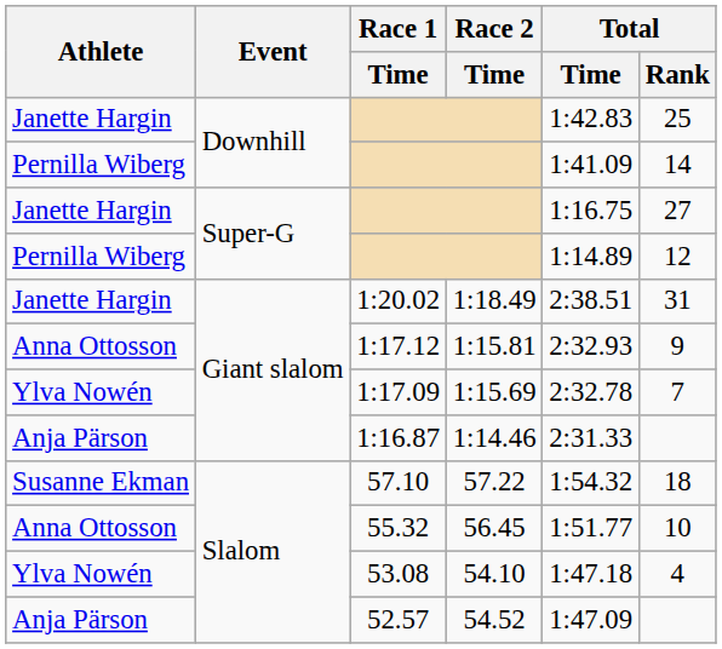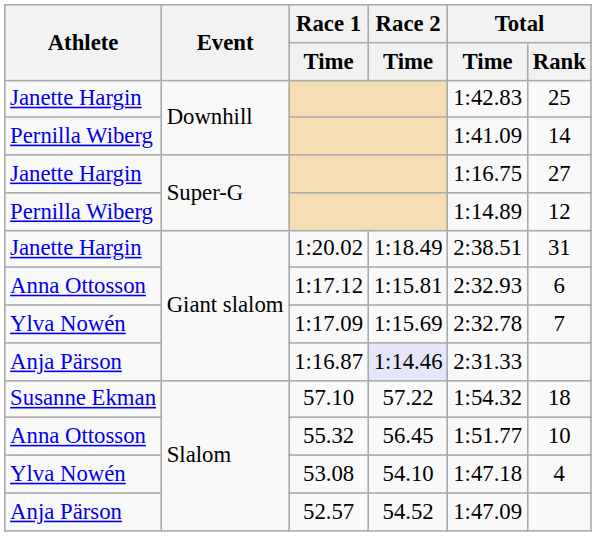 <table class="wikitable" style="font-size:90%">
 <tr>
 <th rowspan="2">Athlete</th>
 <th rowspan="2">Event</th>
 <th>Race 1</th>
 <th>Race 2</th>
 <th colspan="2">Total</th>
 </tr>
 <tr>
 <th>Time</th>
 <th>Time</th>
 <th>Time</th>
 <th>Rank</th>
 </tr>
 <tr>
 <td><a href='#'>Janette Hargin</a></td>
 <td rowspan="2">Downhill</td>
 <td colspan="2" bgcolor="wheat"></td>
 <td align="center">1:42.83</td>
 <td align="center">25</td>
 </tr>
 <tr>
 <td><a href='#'>Pernilla Wiberg</a></td>
 <td colspan="2" bgcolor="wheat"></td>
 <td align="center">1:41.09</td>
 <td align="center">14</td>
 </tr>
 <tr>
 <td><a href='#'>Janette Hargin</a></td>
 <td rowspan="2">Super-G</td>
 <td colspan="2" bgcolor="wheat"></td>
 <td align="center">1:16.75</td>
 <td align="center">27</td>
 </tr>
 <tr>
 <td><a href='#'>Pernilla Wiberg</a></td>
 <td colspan="2" bgcolor="wheat"></td>
 <td align="center">1:14.89</td>
 <td align="center">12</td>
 </tr>
 <tr>
 <td><a href='#'>Janette Hargin</a></td>
 <td rowspan="4">Giant slalom</td>
 <td align="center">1:20.02</td>
 <td align="center">1:18.49</td>
 <td align="center">2:38.51</td>
 <td align="center">31</td>
 </tr>
 <tr>
 <td><a href='#'>Anna Ottosson</a></td>
 <td align="center">1:17.12</td>
 <td align="center">1:15.81</td>
 <td align="center">2:32.93</td>
-<td align="center">9</td>
+<td align="center">6</td>
 </tr>
 <tr>
 <td><a href='#'>Ylva Nowén</a></td>
 <td align="center">1:17.09</td>
 <td align="center">1:15.69</td>
 <td align="center">2:32.78</td>
 <td align="center">7</td>
 </tr>
 <tr>
 <td><a href='#'>Anja Pärson</a></td>
 <td align="center">1:16.87</td>
-<td align="center">1:14.46</td>
+<td align="center" style="background: lavender;">1:14.46</td>
 <td align="center">2:31.33</td>
 <td align="center"></td>
 </tr>
 <tr>
 <td><a href='#'>Susanne Ekman</a></td>
 <td rowspan="4">Slalom</td>
 <td align="center">57.10</td>
 <td align="center">57.22</td>
 <td align="center">1:54.32</td>
 <td align="center">18</td>
 </tr>
 <tr>
 <td><a href='#'>Anna Ottosson</a></td>
 <td align="center">55.32</td>
 <td align="center">56.45</td>
 <td align="center">1:51.77</td>
 <td align="center">10</td>
 </tr>
 <tr>
 <td><a href='#'>Ylva Nowén</a></td>
 <td align="center">53.08</td>
 <td align="center">54.10</td>
 <td align="center">1:47.18</td>
 <td align="center">4</td>
 </tr>
 <tr>
 <td><a href='#'>Anja Pärson</a></td>
 <td align="center">52.57</td>
 <td align="center">54.52</td>
 <td align="center">1:47.09</td>
 <td align="center"></td>
 </tr>
 </table>
